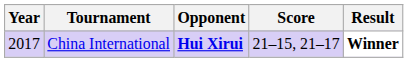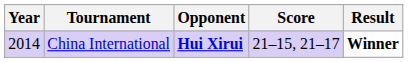 <table class="sortable wikitable" style="font-size: 90%;">
 <tr>
 <th>Year</th>
 <th>Tournament</th>
 <th>Opponent</th>
 <th>Score</th>
 <th>Result</th>
 </tr>
 <tr style="background:#D8CEF6">
-<td align="center">2017</td>
+<td align="center">2014</td>
 <td align="left"><a href='#'>China International</a></td>
 <td align="left"><strong> <a href='#'>Hui Xirui</a></strong></td>
 <td align="left">21–15, 21–17</td>
 <td style="text-align:left; background:white"> <strong>Winner</strong></td>
 </tr>
 </table>
